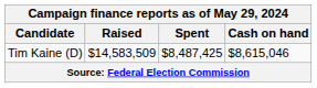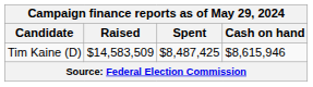 <table class="wikitable sortable">
 <tr>
 <th colspan=4>Campaign finance reports as of May 29, 2024</th>
 </tr>
 <tr style="text-align:center;">
 <th>Candidate</th>
 <th>Raised</th>
 <th>Spent</th>
 <th>Cash on hand</th>
 </tr>
 <tr>
 <td>Tim Kaine (D)</td>
 <td>$14,583,509</td>
 <td>$8,487,425</td>
-<td>$8,615,046</td>
+<td>$8,615,946</td>
 </tr>
 <tr>
 <th colspan="4"><small>Source: <a href='#'>Federal Election Commission</a></small></th>
 </tr>
 </table>
